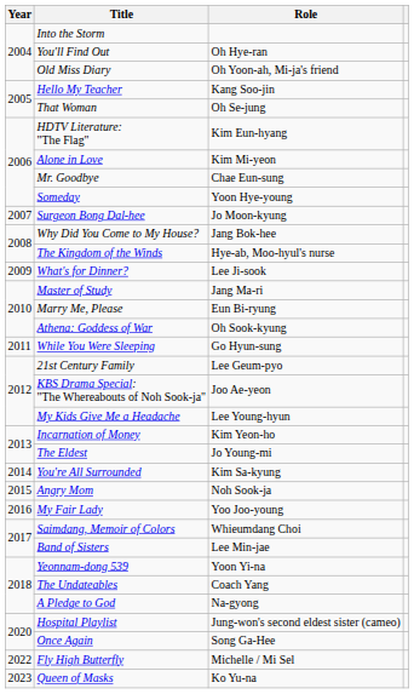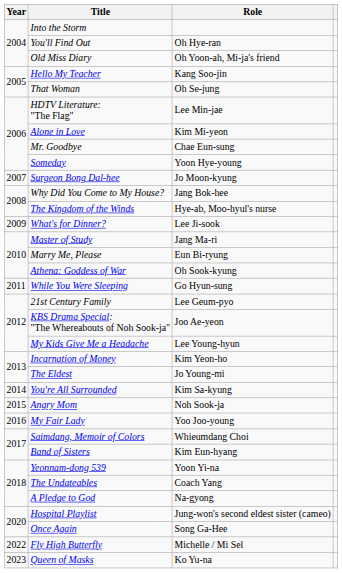 <table class="wikitable">
 <tr>
 <th>Year</th>
 <th>Title</th>
 <th>Role</th>
 <th></th>
 </tr>
 <tr>
 <td rowspan=3>2004</td>
 <td><em>Into the Storm</em></td>
 <td></td>
 <td></td>
 </tr>
 <tr>
 <td><em>You'll Find Out</em> </td>
 <td>Oh Hye-ran</td>
 <td></td>
 </tr>
 <tr>
 <td><em>Old Miss Diary</em></td>
 <td>Oh Yoon-ah, Mi-ja's friend</td>
 <td></td>
 </tr>
 <tr>
 <td rowspan=2>2005</td>
 <td><em><a href='#'>Hello My Teacher</a></em></td>
 <td>Kang Soo-jin</td>
 <td></td>
 </tr>
 <tr>
 <td><em>That Woman</em></td>
 <td>Oh Se-jung</td>
 <td></td>
 </tr>
 <tr>
 <td rowspan=4>2006</td>
 <td><em>HDTV Literature:</em><br>"The Flag"</td>
-<td>Kim Eun-hyang</td>
+<td>Lee Min-jae</td>
 <td></td>
 </tr>
 <tr>
 <td><em><a href='#'>Alone in Love</a></em></td>
 <td>Kim Mi-yeon</td>
 <td></td>
 </tr>
 <tr>
 <td><em>Mr. Goodbye</em></td>
 <td>Chae Eun-sung</td>
 <td></td>
 </tr>
 <tr>
 <td><em><a href='#'>Someday</a></em></td>
 <td>Yoon Hye-young</td>
 <td></td>
 </tr>
 <tr>
 <td>2007</td>
 <td><em><a href='#'>Surgeon Bong Dal-hee</a></em></td>
 <td>Jo Moon-kyung</td>
 <td></td>
 </tr>
 <tr>
 <td rowspan=2>2008</td>
 <td><em>Why Did You Come to My House?</em> </td>
 <td>Jang Bok-hee</td>
 <td></td>
 </tr>
 <tr>
 <td><em><a href='#'>The Kingdom of the Winds</a></em></td>
 <td>Hye-ab, Moo-hyul's nurse</td>
 <td></td>
 </tr>
 <tr>
 <td>2009</td>
 <td><em><a href='#'>What's for Dinner?</a></em></td>
 <td>Lee Ji-sook</td>
 <td></td>
 </tr>
 <tr>
 <td rowspan=3>2010</td>
 <td><em><a href='#'>Master of Study</a></em></td>
 <td>Jang Ma-ri</td>
 <td></td>
 </tr>
 <tr>
 <td><em>Marry Me, Please</em></td>
 <td>Eun Bi-ryung</td>
 <td></td>
 </tr>
 <tr>
 <td><em><a href='#'>Athena: Goddess of War</a></em></td>
 <td>Oh Sook-kyung</td>
 <td></td>
 </tr>
 <tr>
 <td>2011</td>
 <td><em><a href='#'>While You Were Sleeping</a></em></td>
 <td>Go Hyun-sung</td>
 <td></td>
 </tr>
 <tr>
 <td rowspan=3>2012</td>
 <td><em>21st Century Family</em></td>
 <td>Lee Geum-pyo</td>
 <td></td>
 </tr>
 <tr>
 <td><em><a href='#'>KBS Drama Special</a>:</em><br>"The Whereabouts of Noh Sook-ja"</td>
 <td>Joo Ae-yeon</td>
 <td></td>
 </tr>
 <tr>
 <td><em><a href='#'>My Kids Give Me a Headache</a></em></td>
 <td>Lee Young-hyun</td>
 <td></td>
 </tr>
 <tr>
 <td rowspan=2>2013</td>
 <td><em><a href='#'>Incarnation of Money</a></em></td>
 <td>Kim Yeon-ho</td>
 <td></td>
 </tr>
 <tr>
 <td><em><a href='#'>The Eldest</a></em></td>
 <td>Jo Young-mi</td>
 <td></td>
 </tr>
 <tr>
 <td>2014</td>
 <td><em><a href='#'>You're All Surrounded</a></em></td>
 <td>Kim Sa-kyung</td>
 <td></td>
 </tr>
 <tr>
 <td>2015</td>
 <td><em><a href='#'>Angry Mom</a></em></td>
 <td>Noh Sook-ja</td>
 <td></td>
 </tr>
 <tr>
 <td>2016</td>
 <td><em><a href='#'>My Fair Lady</a></em></td>
 <td>Yoo Joo-young</td>
 <td></td>
 </tr>
 <tr>
 <td rowspan=2>2017</td>
 <td><em><a href='#'>Saimdang, Memoir of Colors</a></em></td>
 <td>Whieumdang Choi</td>
 <td></td>
 </tr>
 <tr>
 <td><em><a href='#'>Band of Sisters</a></em></td>
-<td>Lee Min-jae</td>
+<td>Kim Eun-hyang</td>
 <td></td>
 </tr>
 <tr>
 <td rowspan=3>2018</td>
 <td><em><a href='#'>Yeonnam-dong 539</a></em></td>
 <td>Yoon Yi-na</td>
 <td></td>
 </tr>
 <tr>
 <td><em><a href='#'>The Undateables</a></em></td>
 <td>Coach Yang</td>
 <td></td>
 </tr>
 <tr>
 <td><em><a href='#'>A Pledge to God</a></em></td>
 <td>Na-gyong</td>
 <td></td>
 </tr>
 <tr>
 <td rowspan=2>2020</td>
 <td><em><a href='#'>Hospital Playlist</a></em></td>
 <td>Jung-won's second eldest sister (cameo)</td>
 <td></td>
 </tr>
 <tr>
 <td><em><a href='#'>Once Again</a></em></td>
 <td>Song Ga-Hee</td>
 <td></td>
 </tr>
 <tr>
 <td>2022</td>
 <td><em><a href='#'>Fly High Butterfly</a></em></td>
 <td>Michelle / Mi Sel</td>
 <td></td>
 </tr>
 <tr>
 <td>2023</td>
 <td><em><a href='#'>Queen of Masks</a></em></td>
 <td>Ko Yu-na</td>
 <td></td>
 </tr>
 </table>
